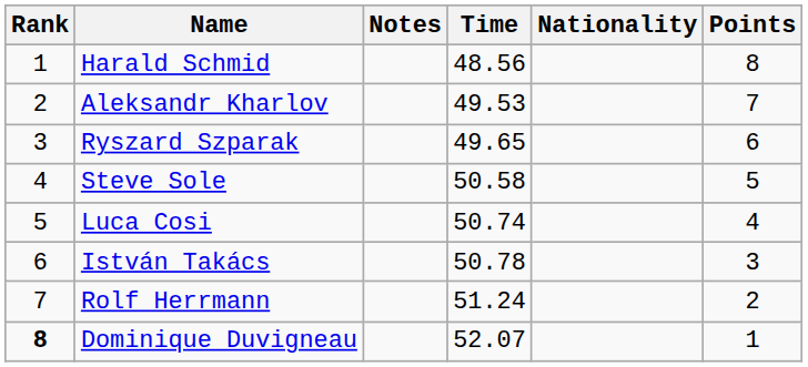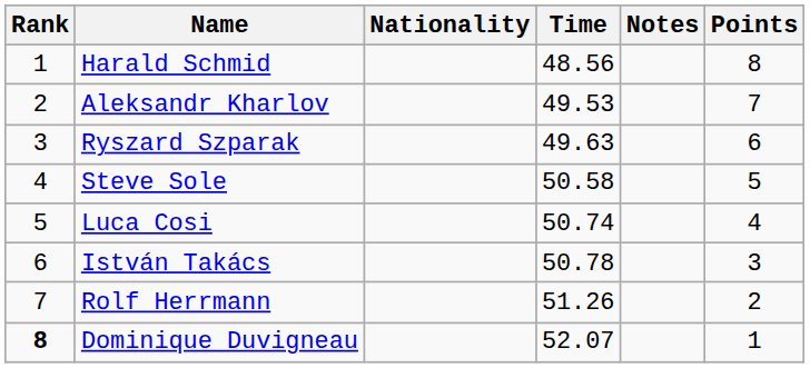 <table class="wikitable sortable" style="text-align:center">
 <tr>
 <th>Rank</th>
 <th>Name</th>
+<th>Nationality</th>
+<th>Time</th>
 <th>Notes</th>
-<th>Time</th>
-<th>Nationality</th>
 <th>Points</th>
 </tr>
 <tr>
 <td>1</td>
 <td align=left><a href='#'>Harald Schmid</a></td>
+<td align=left></td>
+<td>48.56</td>
 <td></td>
-<td>48.56</td>
-<td align=left></td>
 <td>8</td>
 </tr>
 <tr>
 <td>2</td>
 <td align=left><a href='#'>Aleksandr Kharlov</a></td>
+<td align=left></td>
+<td>49.53</td>
 <td></td>
-<td>49.53</td>
-<td align=left></td>
 <td>7</td>
 </tr>
 <tr>
 <td>3</td>
 <td align=left><a href='#'>Ryszard Szparak</a></td>
+<td align=left></td>
+<td>49.63</td>
 <td></td>
-<td>49.65</td>
-<td align=left></td>
 <td>6</td>
 </tr>
 <tr>
 <td>4</td>
 <td align=left><a href='#'>Steve Sole</a></td>
+<td align=left></td>
+<td>50.58</td>
 <td></td>
-<td>50.58</td>
-<td align=left></td>
 <td>5</td>
 </tr>
 <tr>
 <td>5</td>
 <td align=left><a href='#'>Luca Cosi</a></td>
+<td align=left></td>
+<td>50.74</td>
 <td></td>
-<td>50.74</td>
-<td align=left></td>
 <td>4</td>
 </tr>
 <tr>
 <td>6</td>
 <td align=left><a href='#'>István Takács</a></td>
+<td align=left></td>
+<td>50.78</td>
 <td></td>
-<td>50.78</td>
-<td align=left></td>
 <td>3</td>
 </tr>
 <tr>
 <td>7</td>
 <td align=left><a href='#'>Rolf Herrmann</a></td>
+<td align=left></td>
+<td>51.26</td>
 <td></td>
-<td>51.24</td>
-<td align=left></td>
 <td>2</td>
 </tr>
 <tr>
 <td><strong>8</strong></td>
 <td align=left><a href='#'>Dominique Duvigneau</a></td>
+<td align=left></td>
+<td>52.07</td>
 <td></td>
-<td>52.07</td>
-<td align=left></td>
 <td>1</td>
 </tr>
 </table>
